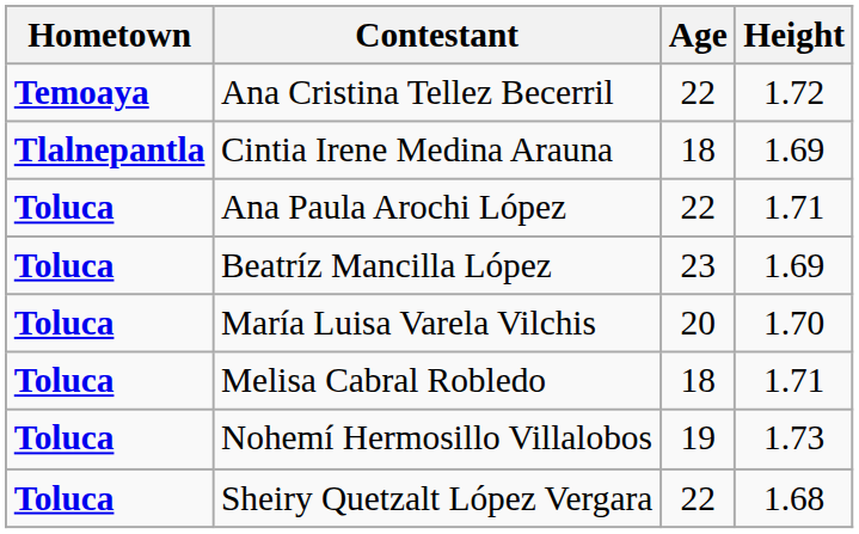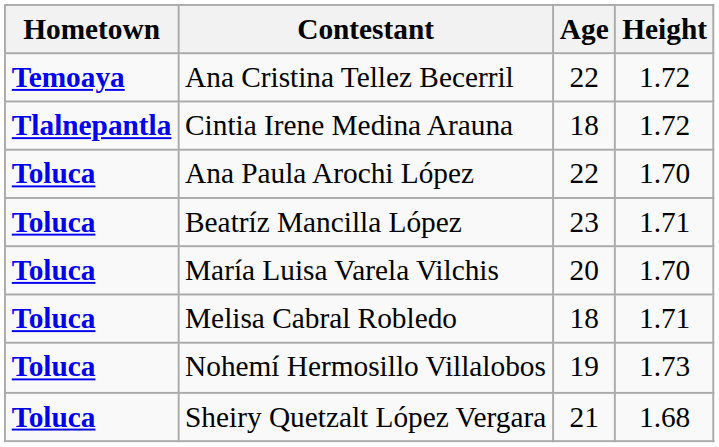 <table class="wikitable sortable" style="font-size: 95%;">
 <tr>
 <th>Hometown</th>
 <th>Contestant</th>
 <th>Age</th>
 <th>Height</th>
 </tr>
 <tr>
 <td><strong><a href='#'>Temoaya</a></strong></td>
 <td>Ana Cristina Tellez Becerril</td>
 <td align="center">22</td>
 <td align="center">1.72</td>
 </tr>
 <tr>
 <td><strong><a href='#'>Tlalnepantla</a></strong></td>
 <td>Cintia Irene Medina Arauna</td>
 <td align="center">18</td>
-<td align="center">1.69</td>
+<td align="center">1.72</td>
 </tr>
 <tr>
 <td><strong><a href='#'>Toluca</a></strong></td>
 <td>Ana Paula Arochi López</td>
 <td align="center">22</td>
-<td align="center">1.71</td>
+<td align="center">1.70</td>
 </tr>
 <tr>
 <td><strong><a href='#'>Toluca</a></strong></td>
 <td>Beatríz Mancilla López</td>
 <td align="center">23</td>
-<td align="center">1.69</td>
+<td align="center">1.71</td>
 </tr>
 <tr>
 <td><strong><a href='#'>Toluca</a></strong></td>
 <td>María Luisa Varela Vilchis</td>
 <td align="center">20</td>
 <td align="center">1.70</td>
 </tr>
 <tr>
 <td><strong><a href='#'>Toluca</a></strong></td>
 <td>Melisa Cabral Robledo</td>
 <td align="center">18</td>
 <td align="center">1.71</td>
 </tr>
 <tr>
 <td><strong><a href='#'>Toluca</a></strong></td>
 <td>Nohemí Hermosillo Villalobos</td>
 <td align="center">19</td>
 <td align="center">1.73</td>
 </tr>
 <tr>
 <td><strong><a href='#'>Toluca</a></strong></td>
 <td>Sheiry Quetzalt López Vergara</td>
-<td align="center">22</td>
+<td align="center">21</td>
 <td align="center">1.68</td>
 </tr>
 </table>
